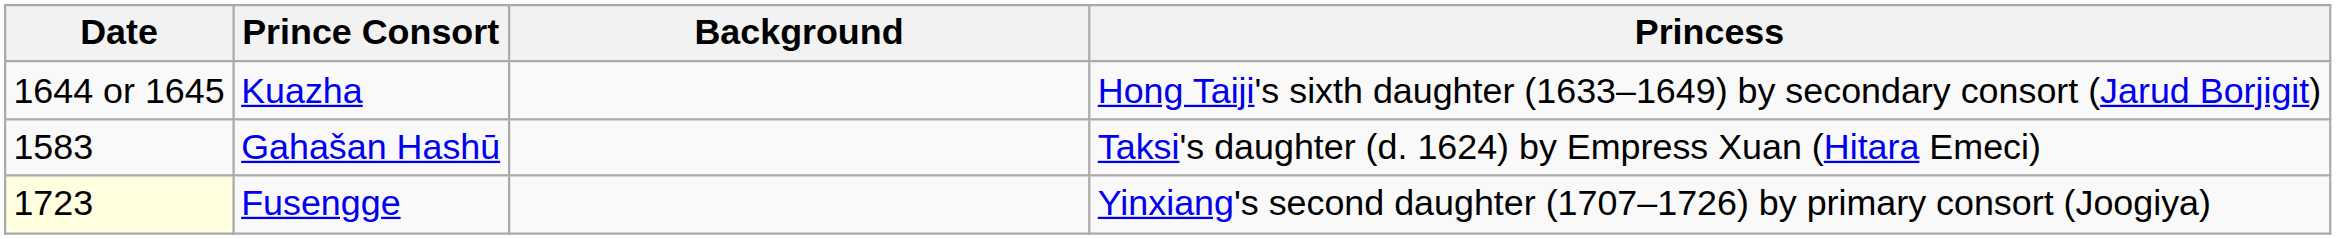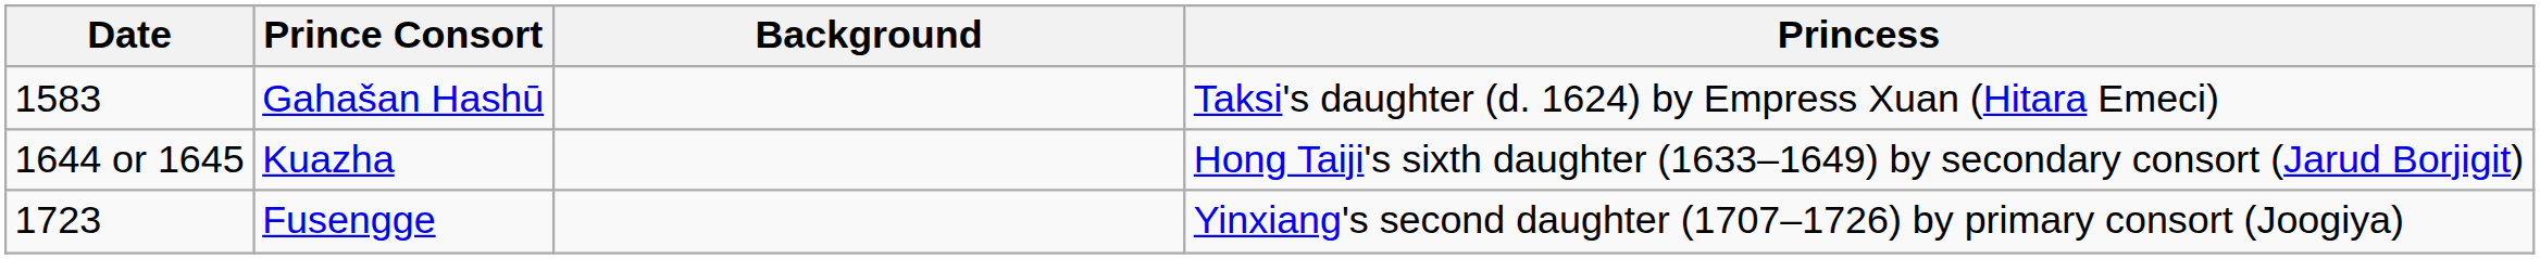 <table class="wikitable">
 <tr>
 <th>Date</th>
 <th>Prince Consort</th>
 <th width=25%>Background</th>
 <th>Princess</th>
 </tr>
 <tr>
+<td>1583</td>
+<td><a href='#'>Gahašan Hashū</a></td>
+<td></td>
+<td><a href='#'>Taksi</a>'s daughter (d. 1624) by Empress Xuan (<a href='#'>Hitara</a> Emeci)</td>
+</tr>
+<tr>
 <td>1644 or 1645</td>
 <td><a href='#'>Kuazha</a></td>
 <td></td>
 <td><a href='#'>Hong Taiji</a>'s sixth daughter (1633–1649) by secondary consort (<a href='#'>Jarud Borjigit</a>)</td>
 </tr>
 <tr>
-<td>1583</td>
-<td><a href='#'>Gahašan Hashū</a></td>
-<td></td>
-<td><a href='#'>Taksi</a>'s daughter (d. 1624) by Empress Xuan (<a href='#'>Hitara</a> Emeci)</td>
-</tr>
-<tr>
-<td style="background: lightyellow;">1723</td>
+<td>1723</td>
 <td><a href='#'>Fusengge</a></td>
 <td></td>
 <td><a href='#'>Yinxiang</a>'s second daughter (1707–1726) by primary consort (Joogiya)</td>
 </tr>
 </table>
